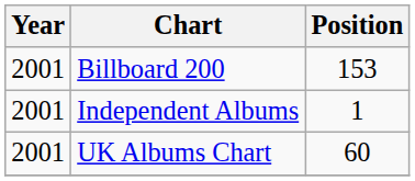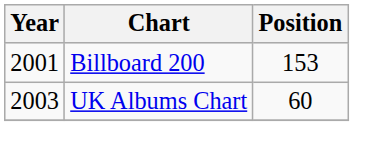 <table class="wikitable">
 <tr>
 <th>Year</th>
 <th>Chart</th>
 <th>Position</th>
 </tr>
 <tr>
 <td>2001</td>
 <td><a href='#'>Billboard 200</a></td>
 <td style="text-align:center;">153 </td>
 </tr>
 <tr>
-<td>2001</td>
-<td><a href='#'>Independent Albums</a></td>
-<td style="text-align:center;">1 </td>
-</tr>
-<tr>
-<td>2001</td>
+<td>2003</td>
 <td><a href='#'>UK Albums Chart</a></td>
 <td style="text-align:center;">60 </td>
 </tr>
 <tr>
 </tr>
 </table>
